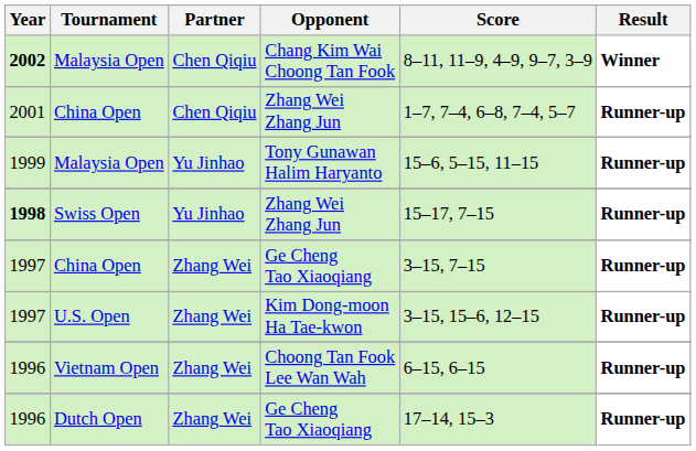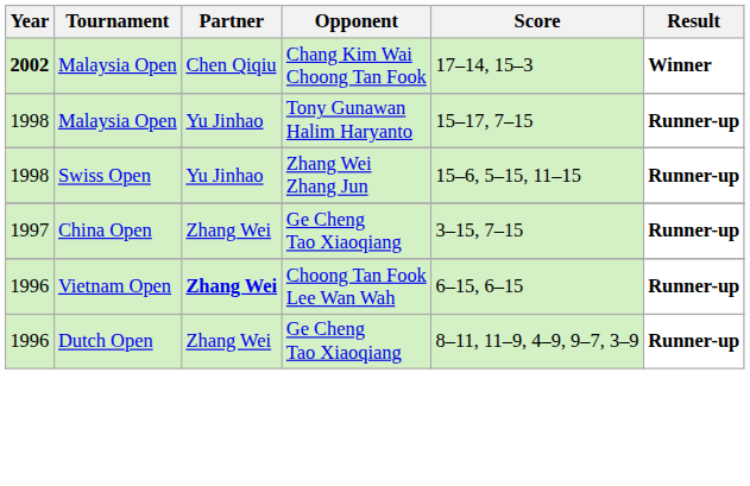 <table class="sortable wikitable" style="font-size: 90%;">
 <tr>
 <th>Year</th>
 <th>Tournament</th>
 <th>Partner</th>
 <th>Opponent</th>
 <th>Score</th>
 <th>Result</th>
 </tr>
 <tr style="background:#D4F1C5">
 <td align="center"><strong>2002</strong></td>
 <td align="left"><a href='#'>Malaysia Open</a></td>
 <td align="left"> <a href='#'>Chen Qiqiu</a></td>
 <td align="left"> <a href='#'>Chang Kim Wai</a> <br>  <a href='#'>Choong Tan Fook</a></td>
-<td align="left">8–11, 11–9, 4–9, 9–7, 3–9</td>
+<td align="left">17–14, 15–3</td>
 <td style="text-align:left; background:white"> <strong>Winner</strong></td>
 </tr>
 <tr>
 </tr>
+<tr>
+</tr>
 <tr style="background:#D4F1C5">
-<td align="center">2001</td>
-<td align="left"><a href='#'>China Open</a></td>
-<td align="left"> <a href='#'>Chen Qiqiu</a></td>
-<td align="left"> <a href='#'>Zhang Wei</a> <br>  <a href='#'>Zhang Jun</a></td>
-<td align="left">1–7, 7–4, 6–8, 7–4, 5–7</td>
+<td align="center">1998</td>
+<td align="left"><a href='#'>Malaysia Open</a></td>
+<td align="left"> <a href='#'>Yu Jinhao</a></td>
+<td align="left"> <a href='#'>Tony Gunawan</a> <br>  <a href='#'>Halim Haryanto</a></td>
+<td align="left">15–17, 7–15</td>
 <td style="text-align:left; background:white"> <strong>Runner-up</strong></td>
 </tr>
 <tr>
 </tr>
 <tr style="background:#D4F1C5">
-<td align="center">1999</td>
-<td align="left"><a href='#'>Malaysia Open</a></td>
-<td align="left"> <a href='#'>Yu Jinhao</a></td>
-<td align="left"> <a href='#'>Tony Gunawan</a> <br>  <a href='#'>Halim Haryanto</a></td>
-<td align="left">15–6, 5–15, 11–15</td>
-<td style="text-align:left; background:white"> <strong>Runner-up</strong></td>
-</tr>
-<tr>
-</tr>
-<tr style="background:#D4F1C5">
-<td align="center"><strong>1998</strong></td>
+<td align="center">1998</td>
 <td align="left"><a href='#'>Swiss Open</a></td>
 <td align="left"> <a href='#'>Yu Jinhao</a></td>
 <td align="left"> <a href='#'>Zhang Wei</a> <br>  <a href='#'>Zhang Jun</a></td>
-<td align="left">15–17, 7–15</td>
+<td align="left">15–6, 5–15, 11–15</td>
 <td style="text-align:left; background:white"> <strong>Runner-up</strong></td>
 </tr>
 <tr>
 </tr>
 <tr style="background:#D4F1C5">
 <td align="center">1997</td>
 <td align="left"><a href='#'>China Open</a></td>
 <td align="left"> <a href='#'>Zhang Wei</a></td>
 <td align="left"> <a href='#'>Ge Cheng</a> <br>  <a href='#'>Tao Xiaoqiang</a></td>
 <td align="left">3–15, 7–15</td>
 <td style="text-align:left; background:white"> <strong>Runner-up</strong></td>
 </tr>
 <tr>
 </tr>
-<tr style="background:#D4F1C5">
-<td align="center">1997</td>
-<td align="left"><a href='#'>U.S. Open</a></td>
-<td align="left"> <a href='#'>Zhang Wei</a></td>
-<td align="left"> <a href='#'>Kim Dong-moon</a> <br>  <a href='#'>Ha Tae-kwon</a></td>
-<td align="left">3–15, 15–6, 12–15</td>
-<td style="text-align:left; background:white"> <strong>Runner-up</strong></td>
-</tr>
 <tr>
 </tr>
 <tr style="background:#D4F1C5">
 <td align="center">1996</td>
 <td align="left"><a href='#'>Vietnam Open</a></td>
-<td align="left"> <a href='#'>Zhang Wei</a></td>
+<td align="left"><strong> <a href='#'>Zhang Wei</a></strong></td>
 <td align="left"> <a href='#'>Choong Tan Fook</a> <br>  <a href='#'>Lee Wan Wah</a></td>
 <td align="left">6–15, 6–15</td>
 <td style="text-align:left; background:white"> <strong>Runner-up</strong></td>
 </tr>
 <tr>
 </tr>
 <tr style="background:#D4F1C5">
 <td align="center">1996</td>
 <td align="left"><a href='#'>Dutch Open</a></td>
 <td align="left"> <a href='#'>Zhang Wei</a></td>
 <td align="left"> <a href='#'>Ge Cheng</a> <br>  <a href='#'>Tao Xiaoqiang</a></td>
-<td align="left">17–14, 15–3</td>
+<td align="left">8–11, 11–9, 4–9, 9–7, 3–9</td>
 <td style="text-align:left; background:white"> <strong>Runner-up</strong></td>
 </tr>
 </table>
